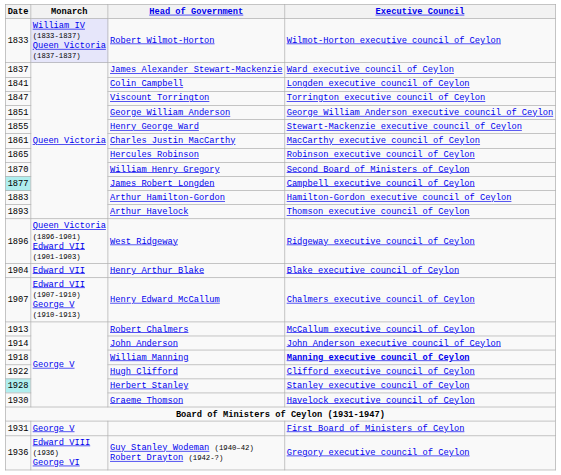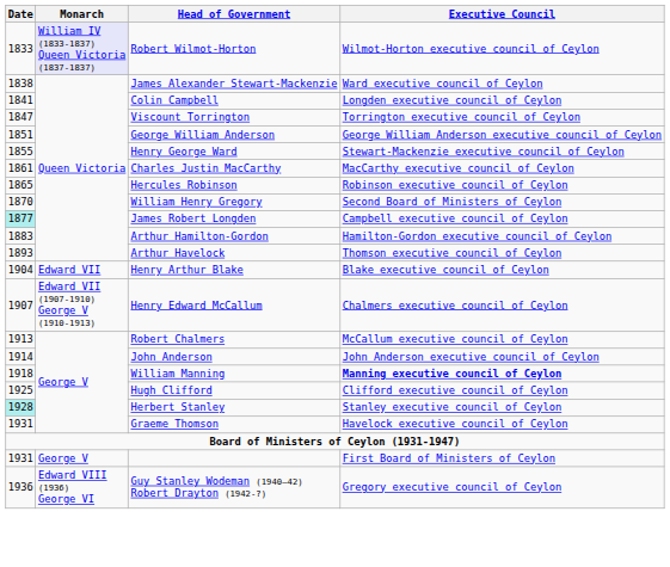 <table class="sortable wikitable" style="margin:1em auto;">
 <tr>
 <th><strong>Date</strong></th>
 <th><strong>Monarch</strong></th>
 <th><strong><a href='#'>Head of Government</a></strong></th>
 <th><strong><a href='#'>Executive Council</a></strong></th>
 </tr>
 <tr>
 <td>1833</td>
 <td style="background: lavender;"><a href='#'>William IV</a><br><small>(1833-1837)</small><br><a href='#'>Queen Victoria</a><br><small>(1837-1837)</small></td>
 <td><a href='#'>Robert Wilmot-Horton</a></td>
 <td><a href='#'>Wilmot-Horton executive council of Ceylon</a></td>
 </tr>
 <tr>
-<td>1837</td>
+<td>1838</td>
 <td rowspan="11"><a href='#'>Queen Victoria</a></td>
 <td><a href='#'>James Alexander Stewart-Mackenzie</a></td>
 <td><a href='#'>Ward executive council of Ceylon</a></td>
 </tr>
 <tr>
 <td>1841</td>
 <td><a href='#'>Colin Campbell</a></td>
 <td><a href='#'>Longden executive council of Ceylon</a></td>
 </tr>
 <tr>
 <td>1847</td>
 <td><a href='#'>Viscount Torrington</a></td>
 <td><a href='#'>Torrington executive council of Ceylon</a></td>
 </tr>
 <tr>
 <td>1851</td>
 <td><a href='#'>George William Anderson</a></td>
 <td><a href='#'>George William Anderson executive council of Ceylon</a></td>
 </tr>
 <tr>
 <td>1855</td>
 <td><a href='#'>Henry George Ward</a></td>
 <td><a href='#'>Stewart-Mackenzie executive council of Ceylon</a></td>
 </tr>
 <tr>
 <td>1861</td>
 <td><a href='#'>Charles Justin MacCarthy</a></td>
 <td><a href='#'>MacCarthy executive council of Ceylon</a></td>
 </tr>
 <tr>
 <td>1865</td>
 <td><a href='#'>Hercules Robinson</a></td>
 <td><a href='#'>Robinson executive council of Ceylon</a></td>
 </tr>
 <tr>
 <td>1870</td>
 <td><a href='#'>William Henry Gregory</a></td>
 <td><a href='#'>Second Board of Ministers of Ceylon</a></td>
 </tr>
 <tr>
 <td style="background: paleturquoise;">1877</td>
 <td><a href='#'>James Robert Longden</a></td>
 <td><a href='#'>Campbell executive council of Ceylon</a></td>
 </tr>
 <tr>
 <td>1883</td>
 <td><a href='#'>Arthur Hamilton-Gordon</a></td>
 <td><a href='#'>Hamilton-Gordon executive council of Ceylon</a></td>
 </tr>
 <tr>
 <td>1893</td>
 <td><a href='#'>Arthur Havelock</a></td>
 <td><a href='#'>Thomson executive council of Ceylon</a></td>
 </tr>
 <tr>
-<td>1896</td>
-<td><a href='#'>Queen Victoria</a><br><small>(1896-1901)</small><br><a href='#'>Edward VII</a><br><small>(1901-1903)</small></td>
-<td><a href='#'>West Ridgeway</a></td>
-<td><a href='#'>Ridgeway executive council of Ceylon</a></td>
-</tr>
-<tr>
 <td>1904</td>
 <td><a href='#'>Edward VII</a></td>
 <td><a href='#'>Henry Arthur Blake</a></td>
 <td><a href='#'>Blake executive council of Ceylon</a></td>
 </tr>
 <tr>
 <td>1907</td>
 <td><a href='#'>Edward VII</a><br><small>(1907-1910)</small><br><a href='#'>George V</a><br><small>(1910-1913)</small></td>
 <td><a href='#'>Henry Edward McCallum</a></td>
 <td><a href='#'>Chalmers executive council of Ceylon</a></td>
 </tr>
 <tr>
 <td>1913</td>
 <td rowspan="6"><a href='#'>George V</a></td>
 <td><a href='#'>Robert Chalmers</a></td>
 <td><a href='#'>McCallum executive council of Ceylon</a></td>
 </tr>
 <tr>
 <td>1914</td>
 <td><a href='#'>John Anderson</a></td>
 <td><a href='#'>John Anderson executive council of Ceylon</a></td>
 </tr>
 <tr>
 <td>1918</td>
 <td><a href='#'>William Manning</a></td>
 <td><strong><a href='#'>Manning executive council of Ceylon</a></strong></td>
 </tr>
 <tr>
-<td>1922</td>
+<td>1925</td>
 <td><a href='#'>Hugh Clifford</a></td>
 <td><a href='#'>Clifford executive council of Ceylon</a></td>
 </tr>
 <tr>
 <td style="background: paleturquoise;">1928</td>
 <td><a href='#'>Herbert Stanley</a></td>
 <td><a href='#'>Stanley executive council of Ceylon</a></td>
 </tr>
 <tr>
-<td>1930</td>
+<td>1931</td>
 <td><a href='#'>Graeme Thomson</a></td>
 <td><a href='#'>Havelock executive council of Ceylon</a></td>
 </tr>
 <tr>
 <td colspan=4 align=center><strong>Board of Ministers of Ceylon (1931-1947)</strong></td>
 </tr>
 <tr>
 <td>1931</td>
 <td><a href='#'>George V</a></td>
 <td></td>
 <td><a href='#'>First Board of Ministers of Ceylon</a></td>
 </tr>
 <tr>
 <td>1936</td>
 <td rowspan="2"><a href='#'>Edward VIII</a><br><small>(1936)</small><br><a href='#'>George VI</a></td>
 <td><a href='#'>Guy Stanley Wodeman</a> <small>(1940–42)</small><br><a href='#'>Robert Drayton</a> <small>(1942-?)</small></td>
 <td><a href='#'>Gregory executive council of Ceylon</a></td>
 </tr>
 </table>
